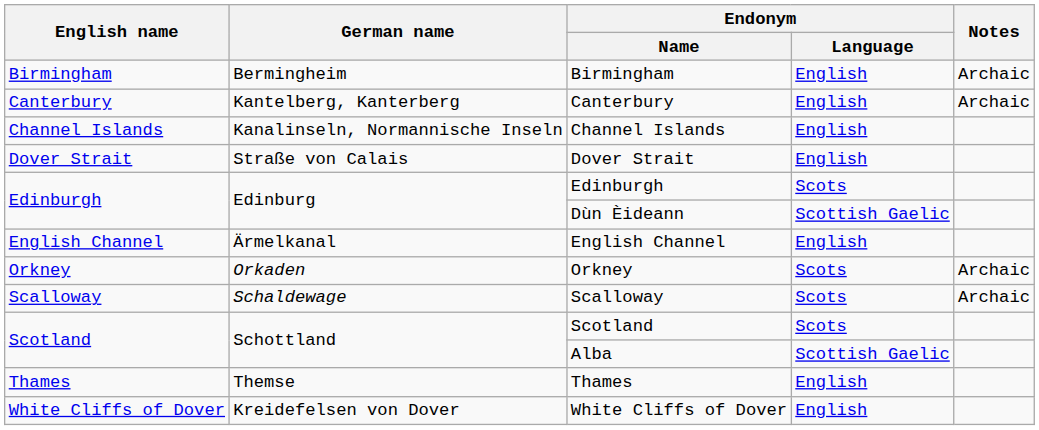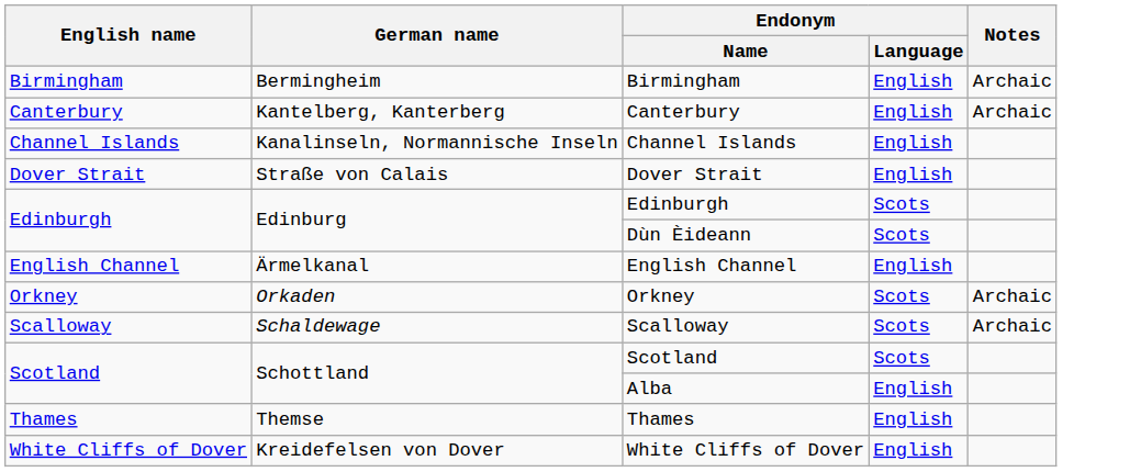 <table class="wikitable sortable mw-collapsible">
 <tr>
 <th rowspan="2">English name</th>
 <th rowspan="2">German name</th>
 <th colspan="2">Endonym</th>
 <th rowspan="2">Notes</th>
 </tr>
 <tr>
 <th>Name</th>
 <th>Language</th>
 </tr>
 <tr>
 <td><a href='#'>Birmingham</a></td>
 <td>Bermingheim</td>
 <td>Birmingham</td>
 <td><a href='#'>English</a></td>
 <td>Archaic</td>
 </tr>
 <tr>
 <td><a href='#'>Canterbury</a></td>
 <td>Kantelberg, Kanterberg</td>
 <td>Canterbury</td>
 <td><a href='#'>English</a></td>
 <td>Archaic</td>
 </tr>
 <tr>
 <td><a href='#'>Channel Islands</a></td>
 <td>Kanalinseln, Normannische Inseln</td>
 <td>Channel Islands</td>
 <td><a href='#'>English</a></td>
 <td></td>
 </tr>
 <tr>
 <td><a href='#'>Dover Strait</a></td>
 <td>Straße von Calais</td>
 <td>Dover Strait</td>
 <td><a href='#'>English</a></td>
 <td></td>
 </tr>
 <tr>
 <td rowspan="2"><a href='#'>Edinburgh</a></td>
 <td rowspan="2">Edinburg</td>
 <td>Edinburgh</td>
 <td><a href='#'>Scots</a></td>
 <td></td>
 </tr>
 <tr>
 <td>Dùn Èideann</td>
-<td><a href='#'>Scottish Gaelic</a></td>
+<td><a href='#'>Scots</a></td>
 <td></td>
 </tr>
 <tr>
 <td><a href='#'>English Channel</a></td>
 <td>Ärmelkanal</td>
 <td>English Channel</td>
 <td><a href='#'>English</a></td>
 <td></td>
 </tr>
 <tr>
 <td><a href='#'>Orkney</a></td>
 <td><em>Orkaden</em></td>
 <td>Orkney</td>
 <td><a href='#'>Scots</a></td>
 <td>Archaic</td>
 </tr>
 <tr>
 <td><a href='#'>Scalloway</a></td>
 <td><em>Schaldewage</em></td>
 <td>Scalloway</td>
 <td><a href='#'>Scots</a></td>
 <td>Archaic</td>
 </tr>
 <tr>
 <td rowspan="2"><a href='#'>Scotland</a></td>
 <td rowspan="2">Schottland</td>
 <td>Scotland</td>
 <td><a href='#'>Scots</a></td>
 <td></td>
 </tr>
 <tr>
 <td>Alba</td>
-<td><a href='#'>Scottish Gaelic</a></td>
+<td><a href='#'>English</a></td>
 <td></td>
 </tr>
 <tr>
 <td><a href='#'>Thames</a></td>
 <td>Themse</td>
 <td>Thames</td>
 <td><a href='#'>English</a></td>
 <td></td>
 </tr>
 <tr>
 <td><a href='#'>White Cliffs of Dover</a></td>
 <td>Kreidefelsen von Dover</td>
 <td>White Cliffs of Dover</td>
 <td><a href='#'>English</a></td>
 <td></td>
 </tr>
 </table>
